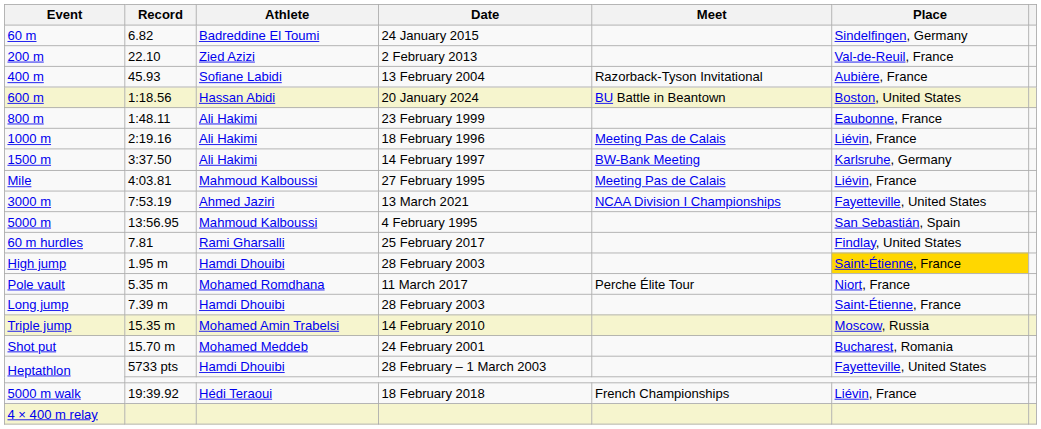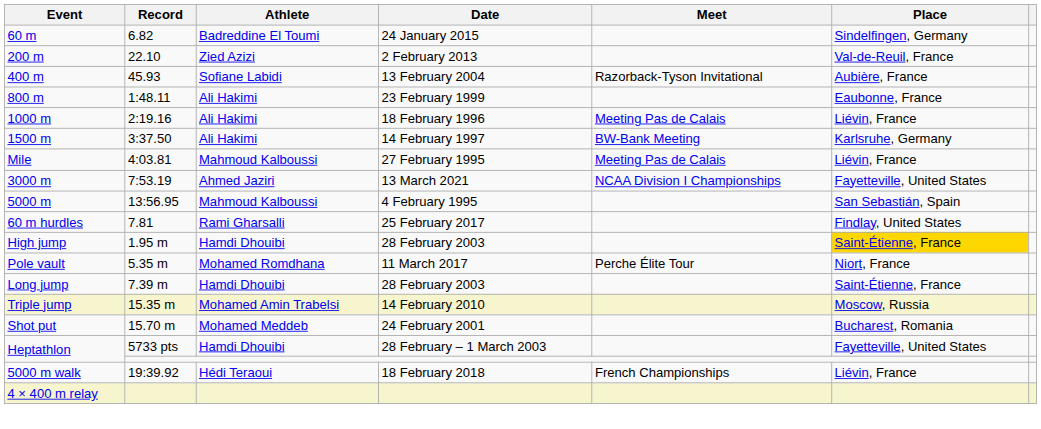 <table class="wikitable" style="font-size:95%; width: 95%;">
 <tr>
 <th>Event</th>
 <th>Record</th>
 <th>Athlete</th>
 <th>Date</th>
 <th>Meet</th>
 <th>Place</th>
 <th></th>
 </tr>
 <tr>
 <td><a href='#'>60 m</a></td>
 <td>6.82</td>
 <td><a href='#'>Badreddine El Toumi</a></td>
 <td>24 January 2015</td>
 <td></td>
 <td><a href='#'>Sindelfingen</a>, Germany</td>
 <td></td>
 </tr>
 <tr>
 <td><a href='#'>200 m</a></td>
 <td>22.10</td>
 <td><a href='#'>Zied Azizi</a></td>
 <td>2 February 2013</td>
 <td></td>
 <td><a href='#'>Val-de-Reuil</a>, France</td>
 <td></td>
 </tr>
 <tr>
 <td><a href='#'>400 m</a></td>
 <td>45.93</td>
 <td><a href='#'>Sofiane Labidi</a></td>
 <td>13 February 2004</td>
 <td>Razorback-Tyson Invitational</td>
 <td><a href='#'>Aubière</a>, France</td>
-<td></td>
-</tr>
-<tr style="background:#f6F5CE;">
-<td><a href='#'>600 m</a></td>
-<td>1:18.56</td>
-<td><a href='#'>Hassan Abidi</a></td>
-<td>20 January 2024</td>
-<td><a href='#'>BU</a> Battle in Beantown</td>
-<td><a href='#'>Boston</a>, United States</td>
 <td></td>
 </tr>
 <tr>
 <td><a href='#'>800 m</a></td>
 <td>1:48.11</td>
 <td><a href='#'>Ali Hakimi</a></td>
 <td>23 February 1999</td>
 <td></td>
 <td><a href='#'>Eaubonne</a>, France</td>
 <td></td>
 </tr>
 <tr>
 <td><a href='#'>1000 m</a></td>
 <td>2:19.16</td>
 <td><a href='#'>Ali Hakimi</a></td>
 <td>18 February 1996</td>
 <td><a href='#'>Meeting Pas de Calais</a></td>
 <td><a href='#'>Liévin</a>, France</td>
 <td></td>
 </tr>
 <tr>
 <td><a href='#'>1500 m</a></td>
 <td>3:37.50</td>
 <td><a href='#'>Ali Hakimi</a></td>
 <td>14 February 1997</td>
 <td><a href='#'>BW-Bank Meeting</a></td>
 <td><a href='#'>Karlsruhe</a>, Germany</td>
 <td></td>
 </tr>
 <tr>
 <td><a href='#'>Mile</a></td>
 <td>4:03.81</td>
 <td><a href='#'>Mahmoud Kalboussi</a></td>
 <td>27 February 1995</td>
 <td><a href='#'>Meeting Pas de Calais</a></td>
 <td><a href='#'>Liévin</a>, France</td>
 <td></td>
 </tr>
 <tr>
 <td><a href='#'>3000 m</a></td>
 <td>7:53.19</td>
 <td><a href='#'>Ahmed Jaziri</a></td>
 <td>13 March 2021</td>
 <td><a href='#'>NCAA Division I Championships</a></td>
 <td><a href='#'>Fayetteville</a>, United States</td>
 <td></td>
 </tr>
 <tr>
 <td><a href='#'>5000 m</a></td>
 <td>13:56.95</td>
 <td><a href='#'>Mahmoud Kalboussi</a></td>
 <td>4 February 1995</td>
 <td></td>
 <td><a href='#'>San Sebastián</a>, Spain</td>
 <td></td>
 </tr>
 <tr>
 <td><a href='#'>60 m hurdles</a></td>
 <td>7.81</td>
 <td><a href='#'>Rami Gharsalli</a></td>
 <td>25 February 2017</td>
 <td></td>
 <td><a href='#'>Findlay</a>, United States</td>
 <td></td>
 </tr>
 <tr>
 <td><a href='#'>High jump</a></td>
 <td>1.95 m</td>
 <td><a href='#'>Hamdi Dhouibi</a></td>
 <td>28 February 2003</td>
 <td></td>
 <td style="background: gold;"><a href='#'>Saint-Étienne</a>, France</td>
 <td></td>
 </tr>
 <tr>
 <td><a href='#'>Pole vault</a></td>
 <td>5.35 m</td>
 <td><a href='#'>Mohamed Romdhana</a></td>
 <td>11 March 2017</td>
 <td>Perche Élite Tour</td>
 <td><a href='#'>Niort</a>, France</td>
 <td></td>
 </tr>
 <tr>
 <td><a href='#'>Long jump</a></td>
 <td>7.39 m</td>
 <td><a href='#'>Hamdi Dhouibi</a></td>
 <td>28 February 2003</td>
 <td></td>
 <td><a href='#'>Saint-Étienne</a>, France</td>
 <td></td>
 </tr>
 <tr style="background:#f6F5CE;">
 <td><a href='#'>Triple jump</a></td>
 <td>15.35 m</td>
 <td><a href='#'>Mohamed Amin Trabelsi</a></td>
 <td>14 February 2010</td>
 <td></td>
 <td><a href='#'>Moscow</a>, Russia</td>
 <td></td>
 </tr>
 <tr>
 <td><a href='#'>Shot put</a></td>
 <td>15.70 m</td>
 <td><a href='#'>Mohamed Meddeb</a></td>
 <td>24 February 2001</td>
 <td></td>
 <td><a href='#'>Bucharest</a>, Romania</td>
 <td></td>
 </tr>
 <tr>
 <td rowspan=2><a href='#'>Heptathlon</a></td>
 <td>5733 pts</td>
 <td><a href='#'>Hamdi Dhouibi</a></td>
 <td>28 February – 1 March 2003</td>
 <td></td>
 <td><a href='#'>Fayetteville</a>, United States</td>
 <td></td>
 </tr>
 <tr>
 <td colspan=5></td>
 <td></td>
 </tr>
 <tr>
 <td><a href='#'>5000 m walk</a></td>
 <td>19:39.92</td>
 <td><a href='#'>Hédi Teraoui</a></td>
 <td>18 February 2018</td>
 <td>French Championships</td>
 <td><a href='#'>Liévin</a>, France</td>
 <td></td>
 </tr>
 <tr style="background:#f6F5CE;">
 <td><a href='#'>4 × 400 m relay</a></td>
 <td></td>
 <td></td>
 <td></td>
 <td></td>
 <td></td>
 <td></td>
 </tr>
 </table>
